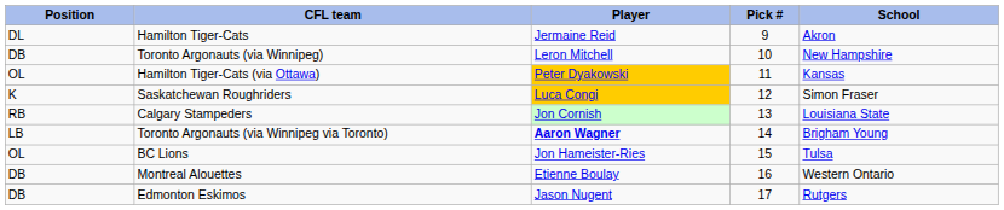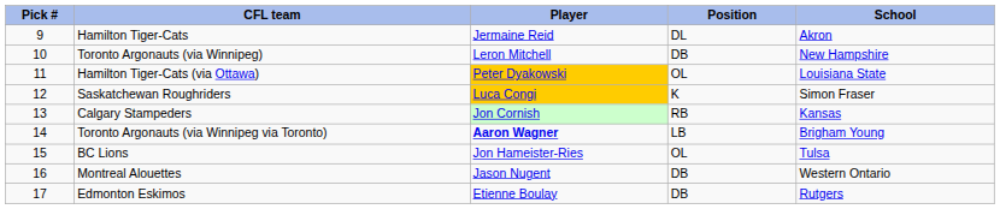 <table class="wikitable" style="width: 100%">
 <tr>
-<th width=13% style="background:#A8BDEC;">Position</th>
+<th style="background:#A8BDEC;" width=7%>Pick #</th>
 <th width=40% style="background:#A8BDEC;">CFL team</th>
 <th width=20% style="background:#A8BDEC;">Player</th>
-<th style="background:#A8BDEC;" width=7%>Pick #</th>
+<th width=13% style="background:#A8BDEC;">Position</th>
 <th width=20% style="background:#A8BDEC;">School</th>
 </tr>
 <tr>
-<td>DL</td>
+<td align=center>9</td>
 <td>Hamilton Tiger-Cats</td>
 <td><a href='#'>Jermaine Reid</a></td>
-<td align=center>9</td>
+<td>DL</td>
 <td><a href='#'>Akron</a></td>
 </tr>
 <tr>
-<td>DB</td>
+<td align=center>10</td>
 <td>Toronto Argonauts (via Winnipeg)</td>
 <td><a href='#'>Leron Mitchell</a></td>
-<td align=center>10</td>
+<td>DB</td>
 <td><a href='#'>New Hampshire</a></td>
 </tr>
 <tr>
-<td>OL</td>
+<td align=center>11</td>
 <td>Hamilton Tiger-Cats (via <a href='#'>Ottawa</a>)</td>
 <td bgcolor="#FFCC00"><a href='#'>Peter Dyakowski</a></td>
-<td align=center>11</td>
+<td>OL</td>
+<td><a href='#'>Louisiana State</a></td>
+</tr>
+<tr>
+<td align=center>12</td>
+<td>Saskatchewan Roughriders</td>
+<td bgcolor="#FFCC00"><a href='#'>Luca Congi</a></td>
+<td>K</td>
+<td>Simon Fraser</td>
+</tr>
+<tr>
+<td align=center>13</td>
+<td>Calgary Stampeders</td>
+<td bgcolor="#CCFFCC"><a href='#'>Jon Cornish</a></td>
+<td>RB</td>
 <td><a href='#'>Kansas</a></td>
 </tr>
 <tr>
-<td>K</td>
-<td>Saskatchewan Roughriders</td>
-<td bgcolor="#FFCC00"><a href='#'>Luca Congi</a></td>
-<td align=center>12</td>
-<td>Simon Fraser</td>
-</tr>
-<tr>
-<td>RB</td>
-<td>Calgary Stampeders</td>
-<td bgcolor="#CCFFCC"><a href='#'>Jon Cornish</a></td>
-<td align=center>13</td>
-<td><a href='#'>Louisiana State</a></td>
-</tr>
-<tr>
-<td>LB</td>
+<td align=center>14</td>
 <td>Toronto Argonauts (via Winnipeg via Toronto)</td>
 <td><strong><a href='#'>Aaron Wagner</a></strong></td>
-<td align=center>14</td>
+<td>LB</td>
 <td><a href='#'>Brigham Young</a></td>
 </tr>
 <tr>
-<td>OL</td>
+<td align=center>15</td>
 <td>BC Lions</td>
 <td><a href='#'>Jon Hameister-Ries</a></td>
-<td align=center>15</td>
+<td>OL</td>
 <td><a href='#'>Tulsa</a></td>
 </tr>
 <tr>
+<td align=center>16</td>
+<td>Montreal Alouettes</td>
+<td><a href='#'>Jason Nugent</a></td>
 <td>DB</td>
-<td>Montreal Alouettes</td>
-<td><a href='#'>Etienne Boulay</a></td>
-<td align=center>16</td>
 <td>Western Ontario</td>
 </tr>
 <tr>
+<td align=center>17</td>
+<td>Edmonton Eskimos</td>
+<td><a href='#'>Etienne Boulay</a></td>
 <td>DB</td>
-<td>Edmonton Eskimos</td>
-<td><a href='#'>Jason Nugent</a></td>
-<td align=center>17</td>
 <td><a href='#'>Rutgers</a></td>
 </tr>
 </table>
